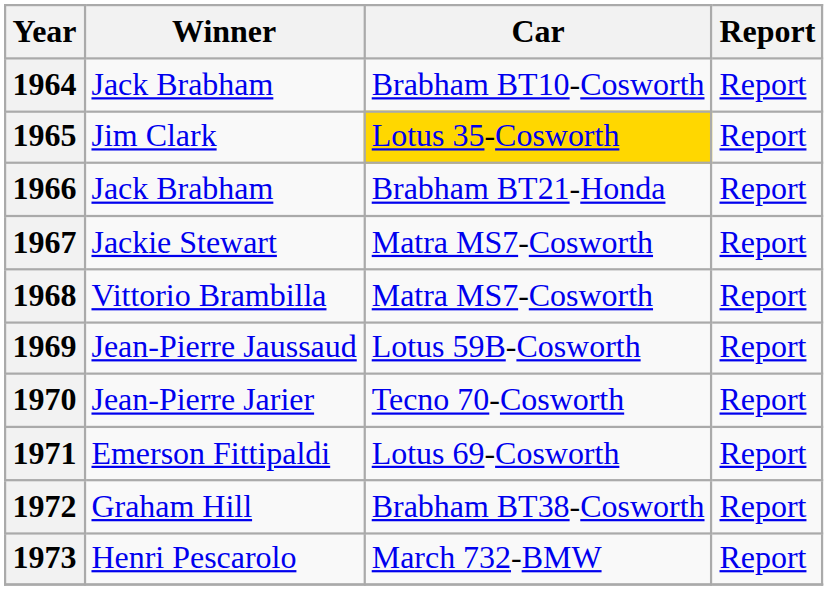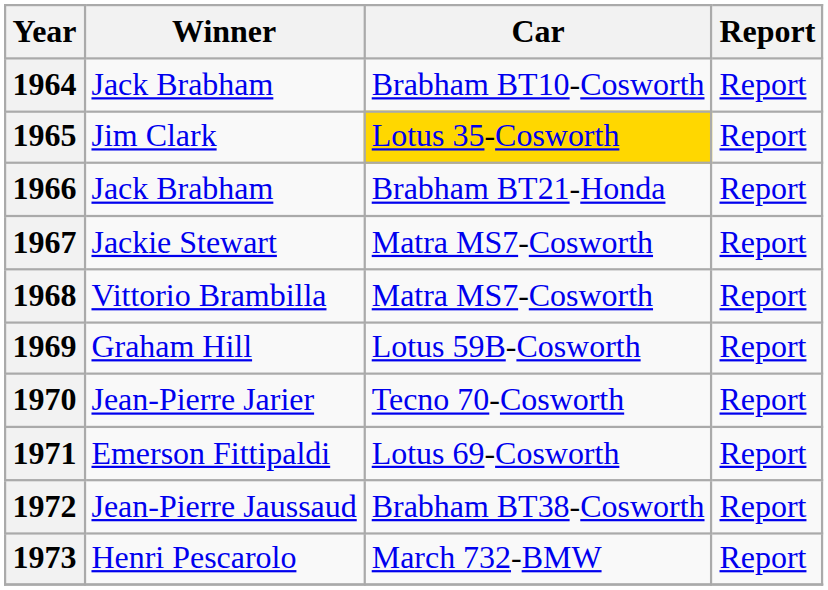 <table class="wikitable" style="font-size: 90%;">
 <tr>
 <th>Year</th>
 <th>Winner</th>
 <th>Car</th>
 <th>Report</th>
 </tr>
 <tr>
 <th>1964</th>
 <td> <a href='#'>Jack Brabham</a></td>
 <td><a href='#'>Brabham BT10</a>-<a href='#'>Cosworth</a></td>
 <td><a href='#'>Report</a></td>
 </tr>
 <tr>
 <th>1965</th>
 <td> <a href='#'>Jim Clark</a></td>
 <td style="background: gold;"><a href='#'>Lotus 35</a>-<a href='#'>Cosworth</a></td>
 <td><a href='#'>Report</a></td>
 </tr>
 <tr>
 <th>1966</th>
 <td> <a href='#'>Jack Brabham</a></td>
 <td><a href='#'>Brabham BT21</a>-<a href='#'>Honda</a></td>
 <td><a href='#'>Report</a></td>
 </tr>
 <tr>
 <th>1967</th>
 <td> <a href='#'>Jackie Stewart</a></td>
 <td><a href='#'>Matra MS7</a>-<a href='#'>Cosworth</a></td>
 <td><a href='#'>Report</a></td>
 </tr>
 <tr>
 <th>1968</th>
 <td> <a href='#'>Vittorio Brambilla</a></td>
 <td><a href='#'>Matra MS7</a>-<a href='#'>Cosworth</a></td>
 <td><a href='#'>Report</a></td>
 </tr>
 <tr>
 <th>1969</th>
-<td> <a href='#'>Jean-Pierre Jaussaud</a></td>
+<td> <a href='#'>Graham Hill</a></td>
 <td><a href='#'>Lotus 59B</a>-<a href='#'>Cosworth</a></td>
 <td><a href='#'>Report</a></td>
 </tr>
 <tr>
 <th>1970</th>
 <td> <a href='#'>Jean-Pierre Jarier</a></td>
 <td><a href='#'>Tecno 70</a>-<a href='#'>Cosworth</a></td>
 <td><a href='#'>Report</a></td>
 </tr>
 <tr>
 <th>1971</th>
 <td> <a href='#'>Emerson Fittipaldi</a></td>
 <td><a href='#'>Lotus 69</a>-<a href='#'>Cosworth</a></td>
 <td><a href='#'>Report</a></td>
 </tr>
 <tr>
 <th>1972</th>
-<td> <a href='#'>Graham Hill</a></td>
+<td> <a href='#'>Jean-Pierre Jaussaud</a></td>
 <td><a href='#'>Brabham BT38</a>-<a href='#'>Cosworth</a></td>
 <td><a href='#'>Report</a></td>
 </tr>
 <tr>
 <th>1973</th>
 <td> <a href='#'>Henri Pescarolo</a></td>
 <td><a href='#'>March 732</a>-<a href='#'>BMW</a></td>
 <td><a href='#'>Report</a></td>
 </tr>
 <tr>
 </tr>
 </table>
